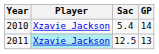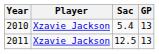 <table class="wikitable" style="font-size: 95%; text-align:center;">
 <tr>
 <th>Year</th>
 <th>Player</th>
 <th>Sac</th>
 <th>GP</th>
 </tr>
 <tr>
 <td align="center">2010</td>
 <td><a href='#'>Xzavie Jackson</a></td>
 <td>5.4</td>
-<td>14</td>
+<td>13</td>
 </tr>
 <tr>
 <td align="center">2011</td>
-<td style="background: paleturquoise;"><a href='#'>Xzavie Jackson</a></td>
+<td><a href='#'>Xzavie Jackson</a></td>
 <td>12.5</td>
 <td>13</td>
 </tr>
 </table>
